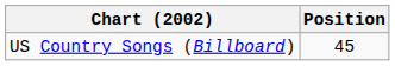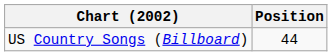 <table class="wikitable sortable">
 <tr>
 <th scope="col">Chart (2002)</th>
 <th scope="col">Position</th>
 </tr>
 <tr>
 <td>US <a href='#'>Country Songs</a> (<em><a href='#'>Billboard</a></em>)</td>
-<td align="center">45</td>
+<td align="center">44</td>
 </tr>
 </table>
